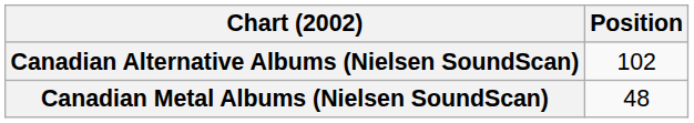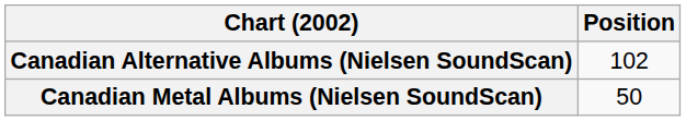 <table class="wikitable plainrowheaders" style="text-align:center">
 <tr>
 <th>Chart (2002)</th>
 <th>Position</th>
 </tr>
 <tr>
 <th scope="row">Canadian Alternative Albums (Nielsen SoundScan)</th>
 <td>102</td>
 </tr>
 <tr>
 <th scope="row">Canadian Metal Albums (Nielsen SoundScan)</th>
-<td>48</td>
+<td>50</td>
 </tr>
 </table>
